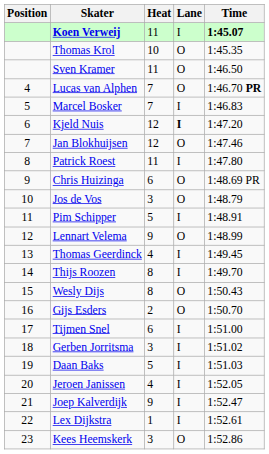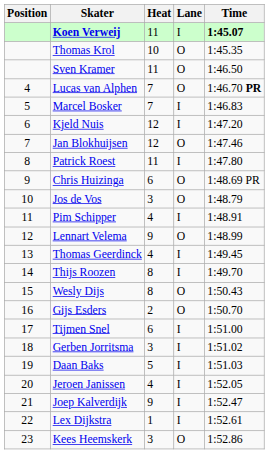 <table class="wikitable">
 <tr>
 <th>Position</th>
 <th>Skater</th>
 <th>Heat</th>
 <th>Lane</th>
 <th>Time</th>
 </tr>
 <tr bgcolor=ccffcc>
 <td align="center"></td>
 <td><strong><a href='#'>Koen Verweij</a></strong></td>
 <td>11</td>
 <td>I</td>
 <td><strong>1:45.07</strong></td>
 </tr>
 <tr>
 <td align="center"></td>
 <td><a href='#'>Thomas Krol</a></td>
 <td>10</td>
 <td>O</td>
 <td>1:45.35</td>
 </tr>
 <tr>
 <td align="center"></td>
 <td><a href='#'>Sven Kramer</a></td>
 <td>11</td>
 <td>O</td>
 <td>1:46.50</td>
 </tr>
 <tr>
 <td align="center">4</td>
 <td><a href='#'>Lucas van Alphen</a></td>
 <td>7</td>
 <td>O</td>
 <td>1:46.70 <strong>PR</strong></td>
 </tr>
 <tr>
 <td align="center">5</td>
 <td><a href='#'>Marcel Bosker</a></td>
 <td>7</td>
 <td>I</td>
 <td>1:46.83</td>
 </tr>
 <tr>
 <td align="center">6</td>
 <td><a href='#'>Kjeld Nuis</a></td>
 <td>12</td>
-<td><strong>I</strong></td>
+<td>I</td>
 <td>1:47.20</td>
 </tr>
 <tr>
 <td align="center">7</td>
 <td><a href='#'>Jan Blokhuijsen</a></td>
 <td>12</td>
 <td>O</td>
 <td>1:47.46</td>
 </tr>
 <tr>
 <td align="center">8</td>
 <td><a href='#'>Patrick Roest</a></td>
 <td>11</td>
 <td>I</td>
 <td>1:47.80</td>
 </tr>
 <tr>
 <td align="center">9</td>
 <td><a href='#'>Chris Huizinga</a></td>
 <td>6</td>
 <td>O</td>
 <td>1:48.69 PR</td>
 </tr>
 <tr>
 <td align="center">10</td>
 <td><a href='#'>Jos de Vos</a></td>
 <td>3</td>
 <td>O</td>
 <td>1:48.79</td>
 </tr>
 <tr>
 <td align="center">11</td>
 <td><a href='#'>Pim Schipper</a></td>
-<td>5</td>
+<td>4</td>
 <td>I</td>
 <td>1:48.91</td>
 </tr>
 <tr>
 <td align="center">12</td>
 <td><a href='#'>Lennart Velema</a></td>
 <td>9</td>
 <td>O</td>
 <td>1:48.99</td>
 </tr>
 <tr>
 <td align="center">13</td>
 <td><a href='#'>Thomas Geerdinck</a></td>
 <td>4</td>
 <td>I</td>
 <td>1:49.45</td>
 </tr>
 <tr>
 <td align="center">14</td>
 <td><a href='#'>Thijs Roozen</a></td>
 <td>8</td>
 <td>I</td>
 <td>1:49.70</td>
 </tr>
 <tr>
 <td align="center">15</td>
 <td><a href='#'>Wesly Dijs</a></td>
 <td>8</td>
 <td>O</td>
 <td>1:50.43</td>
 </tr>
 <tr>
 <td align="center">16</td>
 <td><a href='#'>Gijs Esders</a></td>
 <td>2</td>
 <td>O</td>
 <td>1:50.70</td>
 </tr>
 <tr>
 <td align="center">17</td>
 <td><a href='#'>Tijmen Snel</a></td>
 <td>6</td>
 <td>I</td>
 <td>1:51.00</td>
 </tr>
 <tr>
 <td align="center">18</td>
 <td><a href='#'>Gerben Jorritsma</a></td>
 <td>3</td>
 <td>I</td>
 <td>1:51.02</td>
 </tr>
 <tr>
 <td align="center">19</td>
 <td><a href='#'>Daan Baks</a></td>
 <td>5</td>
 <td>I</td>
 <td>1:51.03</td>
 </tr>
 <tr>
 <td align="center">20</td>
 <td><a href='#'>Jeroen Janissen</a></td>
 <td>4</td>
 <td>I</td>
 <td>1:52.05</td>
 </tr>
 <tr>
 <td align="center">21</td>
 <td><a href='#'>Joep Kalverdijk</a></td>
 <td>9</td>
 <td>I</td>
 <td>1:52.47</td>
 </tr>
 <tr>
 <td align="center">22</td>
 <td><a href='#'>Lex Dijkstra</a></td>
 <td>1</td>
 <td>I</td>
 <td>1:52.61</td>
 </tr>
 <tr>
 <td align="center">23</td>
 <td><a href='#'>Kees Heemskerk</a></td>
 <td>3</td>
 <td>O</td>
 <td>1:52.86</td>
 </tr>
 </table>
